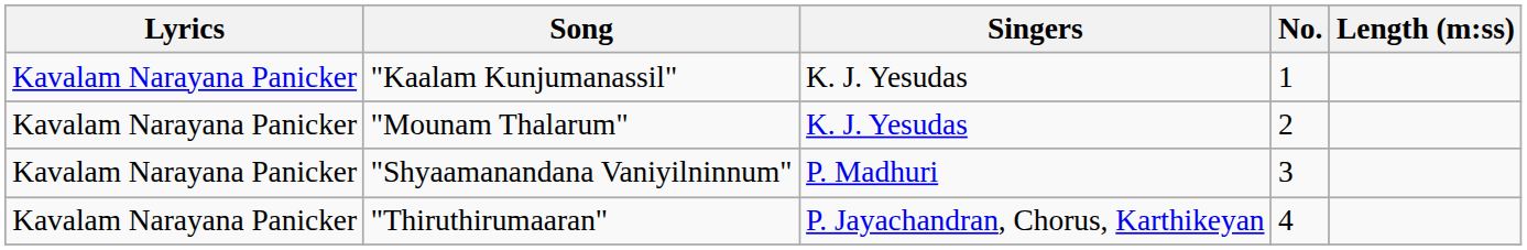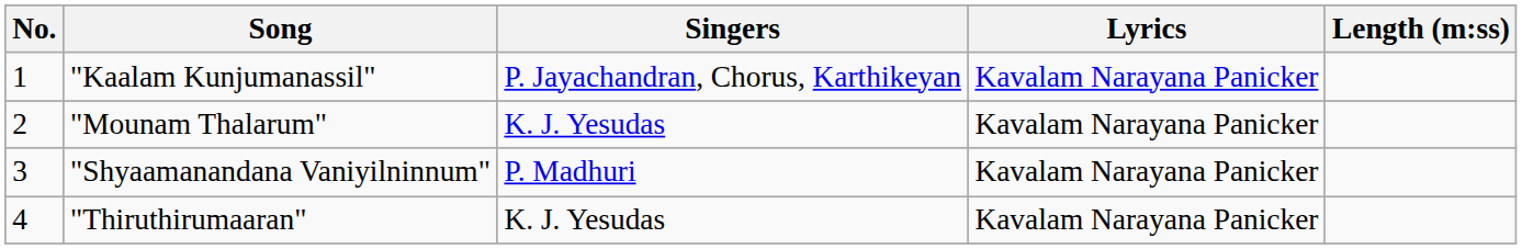 <table class="wikitable">
 <tr>
-<th>Lyrics</th>
+<th>No.</th>
 <th>Song</th>
 <th>Singers</th>
-<th>No.</th>
+<th>Lyrics</th>
 <th>Length (m:ss)</th>
 </tr>
 <tr>
+<td>1</td>
+<td>"Kaalam Kunjumanassil"</td>
+<td><a href='#'>P. Jayachandran</a>, Chorus, <a href='#'>Karthikeyan</a></td>
 <td><a href='#'>Kavalam Narayana Panicker</a></td>
-<td>"Kaalam Kunjumanassil"</td>
-<td>K. J. Yesudas</td>
-<td>1</td>
 <td></td>
 </tr>
 <tr>
-<td>Kavalam Narayana Panicker</td>
+<td>2</td>
 <td>"Mounam Thalarum"</td>
 <td><a href='#'>K. J. Yesudas</a></td>
-<td>2</td>
+<td>Kavalam Narayana Panicker</td>
 <td></td>
 </tr>
 <tr>
-<td>Kavalam Narayana Panicker</td>
+<td>3</td>
 <td>"Shyaamanandana Vaniyilninnum"</td>
 <td><a href='#'>P. Madhuri</a></td>
-<td>3</td>
+<td>Kavalam Narayana Panicker</td>
 <td></td>
 </tr>
 <tr>
+<td>4</td>
+<td>"Thiruthirumaaran"</td>
+<td>K. J. Yesudas</td>
 <td>Kavalam Narayana Panicker</td>
-<td>"Thiruthirumaaran"</td>
-<td><a href='#'>P. Jayachandran</a>, Chorus, <a href='#'>Karthikeyan</a></td>
-<td>4</td>
 <td></td>
 </tr>
 </table>
